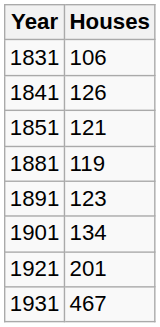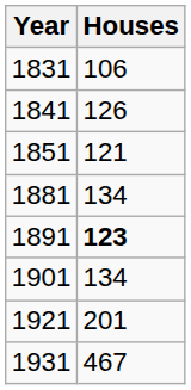 <table class=wikitable>
 <tr>
 <th>Year</th>
 <th>Houses</th>
 </tr>
 <tr>
 <td>1831</td>
 <td>106</td>
 </tr>
 <tr>
 <td>1841</td>
 <td>126</td>
 </tr>
 <tr>
 <td>1851</td>
 <td>121</td>
 </tr>
 <tr>
 <td>1881</td>
-<td>119</td>
+<td>134</td>
 </tr>
 <tr>
 <td>1891</td>
-<td>123</td>
+<td><strong>123</strong></td>
 </tr>
 <tr>
 <td>1901</td>
 <td>134</td>
 </tr>
 <tr>
 <td>1921</td>
 <td>201</td>
 </tr>
 <tr>
 <td>1931</td>
 <td>467</td>
 </tr>
 </table>
